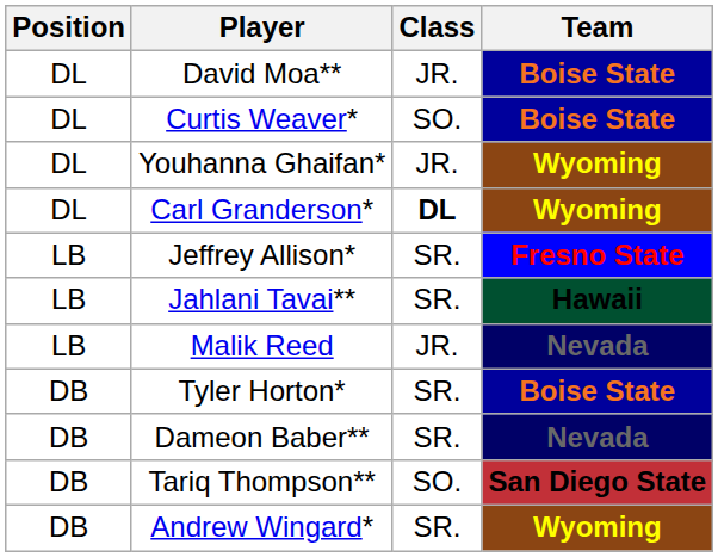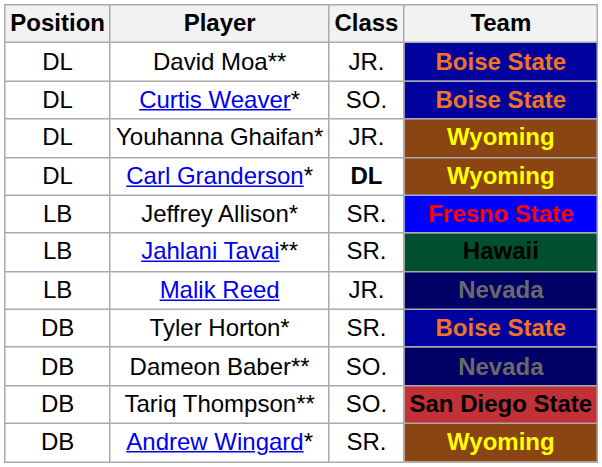 <table class="wikitable sortable">
 <tr>
 <th>Position</th>
 <th>Player</th>
 <th>Class</th>
 <th>Team</th>
 </tr>
 <tr style="text-align:center;">
 <td style="background:white">DL</td>
 <td style="background:white">David Moa**</td>
 <td style="background:white">JR.</td>
 <th style="background:#00009C; color:#f47321;">Boise State</th>
 </tr>
 <tr style="text-align:center;">
 <td style="background:white">DL</td>
 <td style="background:white"><a href='#'>Curtis Weaver</a>*</td>
 <td style="background:white">SO.</td>
 <th style="background:#00009C; color:#f47321;">Boise State</th>
 </tr>
 <tr style="text-align:center;">
 <td style="background:white">DL</td>
 <td style="background:white">Youhanna Ghaifan*</td>
 <td style="background:white">JR.</td>
 <th style="background:#8B4513; color:#FFFF00;">Wyoming</th>
 </tr>
 <tr style="text-align:center;">
 <td style="background:white">DL</td>
 <td style="background:white"><a href='#'>Carl Granderson</a>*</td>
 <td style="background:white"><strong>DL</strong></td>
 <th style="background:#8B4513; color:#FFFF00;">Wyoming</th>
 </tr>
 <tr style="text-align:center;">
 <td style="background:white">LB</td>
 <td style="background:white">Jeffrey Allison*</td>
 <td style="background:white">SR.</td>
 <th style="background:#0000FF; color:#FF0000;">Fresno State</th>
 </tr>
 <tr style="text-align:center;">
 <td style="background:white">LB</td>
 <td style="background:white"><a href='#'>Jahlani Tavai</a>**</td>
 <td style="background:white">SR.</td>
 <th style="background:#005030; color:#000;">Hawaii</th>
 </tr>
 <tr style="text-align:center;">
 <td style="background:white">LB</td>
 <td style="background:white"><a href='#'>Malik Reed</a></td>
 <td style="background:white">JR.</td>
 <th style="background:#000067; color:dimGrey;">Nevada</th>
 </tr>
 <tr style="text-align:center;">
 <td style="background:white">DB</td>
 <td style="background:white">Tyler Horton*</td>
 <td style="background:white">SR.</td>
 <th style="background:#00009C; color:#f47321;">Boise State</th>
 </tr>
 <tr style="text-align:center;">
 <td style="background:white">DB</td>
 <td style="background:white">Dameon Baber**</td>
-<td style="background:white">SR.</td>
+<td style="background:white">SO.</td>
 <th style="background:#000067; color:dimGrey;">Nevada</th>
 </tr>
 <tr style="text-align:center;">
 <td style="background:white">DB</td>
 <td style="background:white">Tariq Thompson**</td>
 <td style="background:white">SO.</td>
 <th style="background:#C23038; color:#000000;">San Diego State</th>
 </tr>
 <tr style="text-align:center;">
 <td style="background:white">DB</td>
 <td style="background:white"><a href='#'>Andrew Wingard</a>*</td>
 <td style="background:white">SR.</td>
 <th style="background:#8B4513; color:#FFFF00;">Wyoming</th>
 </tr>
 </table>
